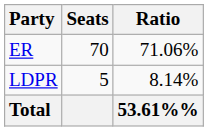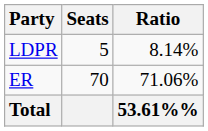 <table class="wikitable sortable">
 <tr>
 <th style="text-align: left">Party</th>
 <th>Seats</th>
 <th>Ratio</th>
 </tr>
 <tr>
+<td><a href='#'>LDPR</a></td>
+<td style="text-align: right">5</td>
+<td style="text-align: right">8.14%</td>
+</tr>
+<tr>
 <td><a href='#'>ER</a></td>
 <td style="text-align: right">70</td>
 <td style="text-align: right">71.06%</td>
-</tr>
-<tr>
-<td><a href='#'>LDPR</a></td>
-<td style="text-align: right">5</td>
-<td style="text-align: right">8.14%</td>
 </tr>
 <tr>
 <th style="text-align: left">Total</th>
 <th style="text-align: right"></th>
 <th style="text-align: right">53.61%%</th>
 </tr>
 </table>
